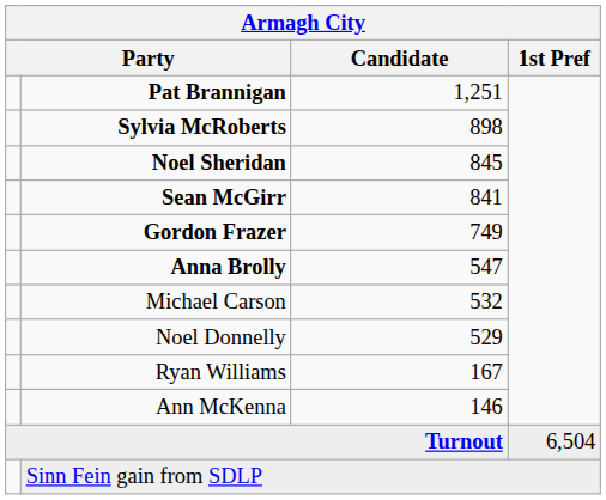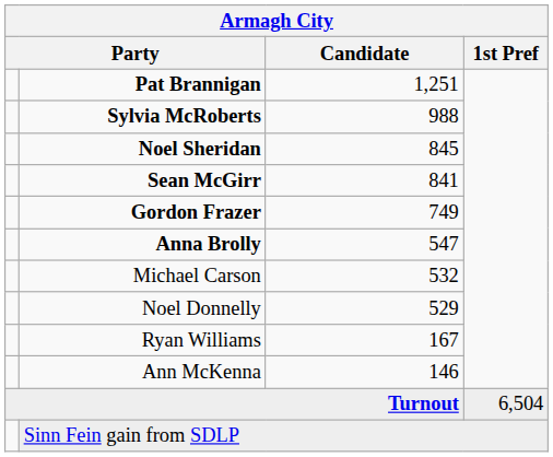 <table class="wikitable">
 <tr>
 <th colspan="4" align="center"><a href='#'>Armagh City</a></th>
 </tr>
 <tr>
 <th colspan="2" align="center" width=200>Party</th>
 <th width=150>Candidate</th>
 <th width=60>1st Pref</th>
 </tr>
 <tr>
 <td></td>
 <td align="right"><strong>Pat Brannigan</strong></td>
 <td align="right">1,251</td>
 </tr>
 <tr>
 <td></td>
 <td align="right"><strong>Sylvia McRoberts</strong></td>
-<td align="right">898</td>
+<td align="right">988</td>
 </tr>
 <tr>
 <td></td>
 <td align="right"><strong>Noel Sheridan</strong></td>
 <td align="right">845</td>
 </tr>
 <tr>
 <td></td>
 <td align="right"><strong>Sean McGirr</strong></td>
 <td align="right">841</td>
 </tr>
 <tr>
 <td></td>
 <td align="right"><strong>Gordon Frazer</strong></td>
 <td align="right">749</td>
 </tr>
 <tr>
 <td></td>
 <td align="right"><strong>Anna Brolly</strong></td>
 <td align="right">547</td>
 </tr>
 <tr>
 <td></td>
 <td align="right">Michael Carson</td>
 <td align="right">532</td>
 </tr>
 <tr>
 <td></td>
 <td align="right">Noel Donnelly</td>
 <td align="right">529</td>
 </tr>
 <tr>
 <td></td>
 <td align="right">Ryan Williams</td>
 <td align="right">167</td>
 </tr>
 <tr>
 <td></td>
 <td align="right">Ann McKenna</td>
 <td align="right">146</td>
 </tr>
 <tr bgcolor="EEEEEE">
 <td colspan=3 align="right"><strong><a href='#'>Turnout</a></strong></td>
 <td align="right">6,504</td>
 </tr>
 <tr>
 <td bgcolor=></td>
 <td colspan=3 bgcolor="EEEEEE"><a href='#'>Sinn Fein</a> gain from <a href='#'>SDLP</a></td>
 </tr>
 </table>
